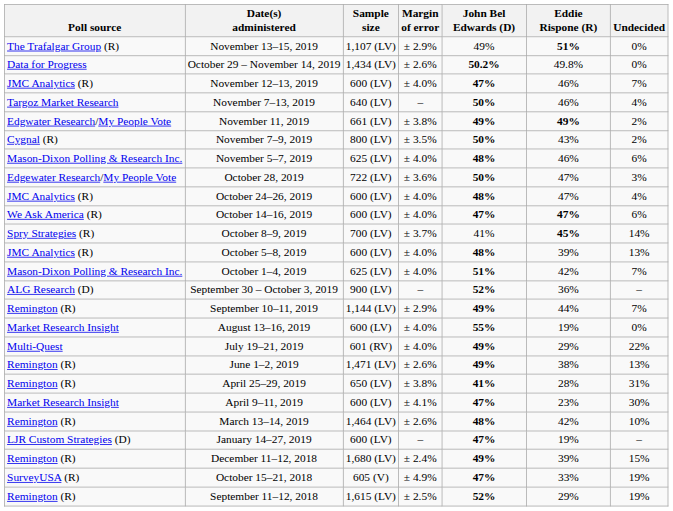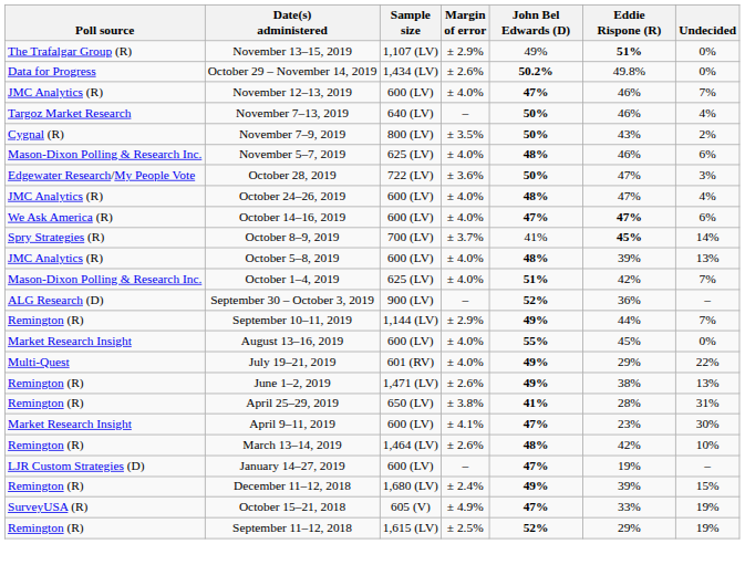 <table class="wikitable" style="font-size:90%;text-align:center;">
 <tr valign=bottom>
 <th>Poll source</th>
 <th>Date(s)<br>administered</th>
 <th>Sample<br>size</th>
 <th>Margin<br>of error</th>
 <th style="width:100px;">John Bel<br>Edwards (D)</th>
 <th style="width:100px;">Eddie<br>Rispone (R)</th>
 <th>Undecided</th>
 </tr>
 <tr>
 <td style="text-align:left;"><a href='#'>The Trafalgar Group</a> (R)</td>
 <td>November 13–15, 2019</td>
 <td>1,107 (LV)</td>
 <td>± 2.9%</td>
 <td>49%</td>
 <td><strong>51%</strong></td>
 <td>0%</td>
 </tr>
 <tr>
 <td style="text-align:left;"><a href='#'>Data for Progress</a></td>
 <td>October 29 – November 14, 2019</td>
 <td>1,434 (LV)</td>
 <td>± 2.6%</td>
 <td><strong>50.2%</strong></td>
 <td>49.8%</td>
 <td>0%</td>
 </tr>
 <tr>
 <td style="text-align:left;"><a href='#'>JMC Analytics</a> (R)</td>
 <td>November 12–13, 2019</td>
 <td>600 (LV)</td>
 <td>± 4.0%</td>
 <td><strong>47%</strong></td>
 <td>46%</td>
 <td>7%</td>
 </tr>
 <tr>
 <td style="text-align:left;"><a href='#'>Targoz Market Research</a></td>
 <td>November 7–13, 2019</td>
 <td>640 (LV)</td>
 <td>–</td>
 <td><strong>50%</strong></td>
 <td>46%</td>
 <td>4%</td>
-</tr>
-<tr>
-<td style="text-align:left;"><a href='#'>Edgwater Research</a>/<a href='#'>My People Vote</a></td>
-<td>November 11, 2019</td>
-<td>661 (LV)</td>
-<td>± 3.8%</td>
-<td><strong>49%</strong></td>
-<td><strong>49%</strong></td>
-<td>2%</td>
 </tr>
 <tr>
 <td style="text-align:left;"><a href='#'>Cygnal</a> (R)</td>
 <td>November 7–9, 2019</td>
 <td>800 (LV)</td>
 <td>± 3.5%</td>
 <td><strong>50%</strong></td>
 <td>43%</td>
 <td>2%</td>
 </tr>
 <tr>
 <td style="text-align:left;"><a href='#'>Mason-Dixon Polling & Research Inc.</a></td>
 <td>November 5–7, 2019</td>
 <td>625 (LV)</td>
 <td>± 4.0%</td>
 <td><strong>48%</strong></td>
 <td>46%</td>
 <td>6%</td>
 </tr>
 <tr>
 <td style="text-align:left;"><a href='#'>Edgewater Research</a>/<a href='#'>My People Vote</a></td>
 <td>October 28, 2019</td>
 <td>722 (LV)</td>
 <td>± 3.6%</td>
 <td><strong>50%</strong></td>
 <td>47%</td>
 <td>3%</td>
 </tr>
 <tr>
 <td style="text-align:left;"><a href='#'>JMC Analytics</a> (R)</td>
 <td>October 24–26, 2019</td>
 <td>600 (LV)</td>
 <td>± 4.0%</td>
 <td><strong>48%</strong></td>
 <td>47%</td>
 <td>4%</td>
 </tr>
 <tr>
 <td style="text-align:left;"><a href='#'>We Ask America</a> (R)</td>
 <td>October 14–16, 2019</td>
 <td>600 (LV)</td>
 <td>± 4.0%</td>
 <td><strong>47%</strong></td>
 <td><strong>47%</strong></td>
 <td>6%</td>
 </tr>
 <tr>
 <td style="text-align:left;"><a href='#'>Spry Strategies</a> (R)</td>
 <td>October 8–9, 2019</td>
 <td>700 (LV)</td>
 <td>± 3.7%</td>
 <td>41%</td>
 <td><strong>45%</strong></td>
 <td>14%</td>
 </tr>
 <tr>
 <td style="text-align:left;"><a href='#'>JMC Analytics</a> (R)</td>
 <td>October 5–8, 2019</td>
 <td>600 (LV)</td>
 <td>± 4.0%</td>
 <td><strong>48%</strong></td>
 <td>39%</td>
 <td>13%</td>
 </tr>
 <tr>
 <td style="text-align:left;"><a href='#'>Mason-Dixon Polling & Research Inc.</a></td>
 <td>October 1–4, 2019</td>
 <td>625 (LV)</td>
 <td>± 4.0%</td>
 <td><strong>51%</strong></td>
 <td>42%</td>
 <td>7%</td>
 </tr>
 <tr>
 <td style="text-align:left;"><a href='#'>ALG Research</a> (D)</td>
 <td>September 30 – October 3, 2019</td>
 <td>900 (LV)</td>
 <td>–</td>
 <td><strong>52%</strong></td>
 <td>36%</td>
 <td>–</td>
 </tr>
 <tr>
 <td style="text-align:left;"><a href='#'>Remington</a> (R)</td>
 <td>September 10–11, 2019</td>
 <td>1,144 (LV)</td>
 <td>± 2.9%</td>
 <td><strong>49%</strong></td>
 <td>44%</td>
 <td>7%</td>
 </tr>
 <tr>
 <td style="text-align:left;"><a href='#'>Market Research Insight</a></td>
 <td>August 13–16, 2019</td>
 <td>600 (LV)</td>
 <td>± 4.0%</td>
 <td><strong>55%</strong></td>
-<td>19%</td>
+<td>45%</td>
 <td>0%</td>
 </tr>
 <tr>
 <td style="text-align:left;"><a href='#'>Multi-Quest</a></td>
 <td>July 19–21, 2019</td>
 <td>601 (RV)</td>
 <td>± 4.0%</td>
 <td><strong>49%</strong></td>
 <td>29%</td>
 <td>22%</td>
 </tr>
 <tr>
 <td style="text-align:left;"><a href='#'>Remington</a> (R)</td>
 <td>June 1–2, 2019</td>
 <td>1,471 (LV)</td>
 <td>± 2.6%</td>
 <td><strong>49%</strong></td>
 <td>38%</td>
 <td>13%</td>
 </tr>
 <tr>
 <td style="text-align:left;"><a href='#'>Remington</a> (R)</td>
 <td>April 25–29, 2019</td>
 <td>650 (LV)</td>
 <td>± 3.8%</td>
 <td><strong>41%</strong></td>
 <td>28%</td>
 <td>31%</td>
 </tr>
 <tr>
 <td style="text-align:left;"><a href='#'>Market Research Insight</a></td>
 <td>April 9–11, 2019</td>
 <td>600 (LV)</td>
 <td>± 4.1%</td>
 <td><strong>47%</strong></td>
 <td>23%</td>
 <td>30%</td>
 </tr>
 <tr>
 <td style="text-align:left;"><a href='#'>Remington</a> (R)</td>
 <td>March 13–14, 2019</td>
 <td>1,464 (LV)</td>
 <td>± 2.6%</td>
 <td><strong>48%</strong></td>
 <td>42%</td>
 <td>10%</td>
 </tr>
 <tr>
 <td style="text-align:left;"><a href='#'>LJR Custom Strategies</a> (D)</td>
 <td>January 14–27, 2019</td>
 <td>600 (LV)</td>
 <td>–</td>
 <td><strong>47%</strong></td>
 <td>19%</td>
 <td>–</td>
 </tr>
 <tr>
 <td style="text-align:left;"><a href='#'>Remington</a> (R)</td>
 <td>December 11–12, 2018</td>
 <td>1,680 (LV)</td>
 <td>± 2.4%</td>
 <td><strong>49%</strong></td>
 <td>39%</td>
 <td>15%</td>
 </tr>
 <tr>
 <td style="text-align:left;"><a href='#'>SurveyUSA</a> (R)</td>
 <td>October 15–21, 2018</td>
 <td>605 (V)</td>
 <td>± 4.9%</td>
 <td><strong>47%</strong></td>
 <td>33%</td>
 <td>19%</td>
 </tr>
 <tr>
 <td style="text-align:left;"><a href='#'>Remington</a> (R)</td>
 <td>September 11–12, 2018</td>
 <td>1,615 (LV)</td>
 <td>± 2.5%</td>
 <td><strong>52%</strong></td>
 <td>29%</td>
 <td>19%</td>
 </tr>
 </table>
